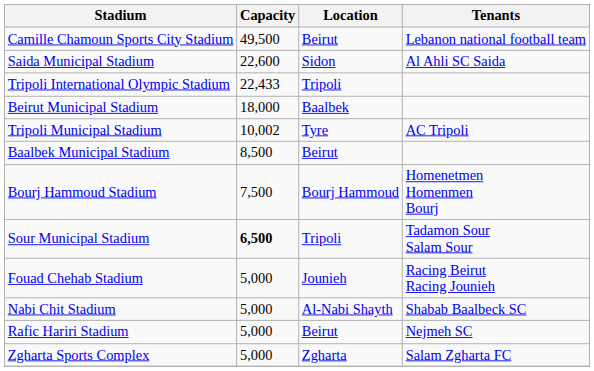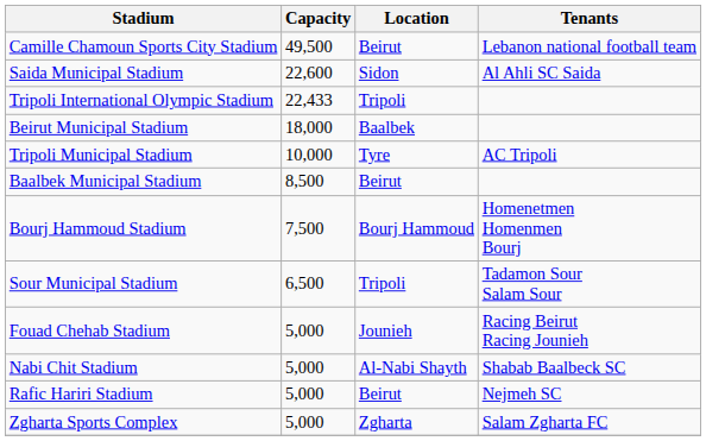 <table class="wikitable sortable">
 <tr>
 <th>Stadium</th>
 <th>Capacity</th>
 <th>Location</th>
 <th>Tenants</th>
 </tr>
 <tr>
 <td><a href='#'>Camille Chamoun Sports City Stadium</a></td>
 <td>49,500</td>
 <td><a href='#'>Beirut</a></td>
 <td><a href='#'>Lebanon national football team</a></td>
 </tr>
 <tr>
 <td><a href='#'>Saida Municipal Stadium</a></td>
 <td>22,600</td>
 <td><a href='#'>Sidon</a></td>
 <td><a href='#'>Al Ahli SC Saida</a></td>
 </tr>
 <tr>
 <td><a href='#'>Tripoli International Olympic Stadium</a></td>
 <td>22,433</td>
 <td><a href='#'>Tripoli</a></td>
 <td></td>
 </tr>
 <tr>
 <td><a href='#'>Beirut Municipal Stadium</a></td>
 <td>18,000</td>
 <td><a href='#'>Baalbek</a></td>
 <td></td>
 </tr>
 <tr>
 <td><a href='#'>Tripoli Municipal Stadium</a></td>
-<td>10,002</td>
+<td>10,000</td>
 <td><a href='#'>Tyre</a></td>
 <td><a href='#'>AC Tripoli</a></td>
 </tr>
 <tr>
 <td><a href='#'>Baalbek Municipal Stadium</a></td>
 <td>8,500</td>
 <td><a href='#'>Beirut</a></td>
 <td></td>
 </tr>
 <tr>
 <td><a href='#'>Bourj Hammoud Stadium</a></td>
 <td>7,500</td>
 <td><a href='#'>Bourj Hammoud</a></td>
 <td><a href='#'>Homenetmen</a><br><a href='#'>Homenmen</a><br><a href='#'>Bourj</a></td>
 </tr>
 <tr>
 <td><a href='#'>Sour Municipal Stadium</a></td>
-<td><strong>6,500</strong></td>
+<td>6,500</td>
 <td><a href='#'>Tripoli</a></td>
 <td><a href='#'>Tadamon Sour</a><br><a href='#'>Salam Sour</a></td>
 </tr>
 <tr>
 <td><a href='#'>Fouad Chehab Stadium</a></td>
 <td>5,000</td>
 <td><a href='#'>Jounieh</a></td>
 <td><a href='#'>Racing Beirut</a><br><a href='#'>Racing Jounieh</a></td>
 </tr>
 <tr>
 <td><a href='#'>Nabi Chit Stadium</a></td>
 <td>5,000</td>
 <td><a href='#'>Al-Nabi Shayth</a></td>
 <td><a href='#'>Shabab Baalbeck SC</a></td>
 </tr>
 <tr>
 <td><a href='#'>Rafic Hariri Stadium</a></td>
 <td>5,000</td>
 <td><a href='#'>Beirut</a></td>
 <td><a href='#'>Nejmeh SC</a></td>
 </tr>
 <tr>
 <td><a href='#'>Zgharta Sports Complex</a></td>
 <td>5,000</td>
 <td><a href='#'>Zgharta</a></td>
 <td><a href='#'>Salam Zgharta FC</a></td>
 </tr>
 <tr>
 </tr>
 </table>
